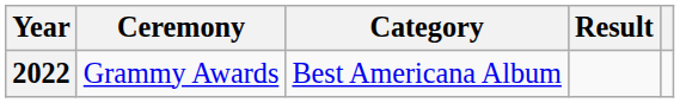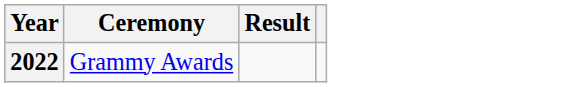 <table class="wikitable plainrowheaders" style="border:none; margin:0;">
 <tr>
 <th scope="col">Year</th>
 <th scope="col">Ceremony</th>
-<th scope="col">Category</th>
 <th scope="col">Result</th>
 <th scope="col" class="unsortable"></th>
 </tr>
 <tr>
 <th scope="row">2022</th>
 <td><a href='#'>Grammy Awards</a></td>
-<td><a href='#'>Best Americana Album</a></td>
 <td></td>
 <td></td>
 </tr>
 </table>
